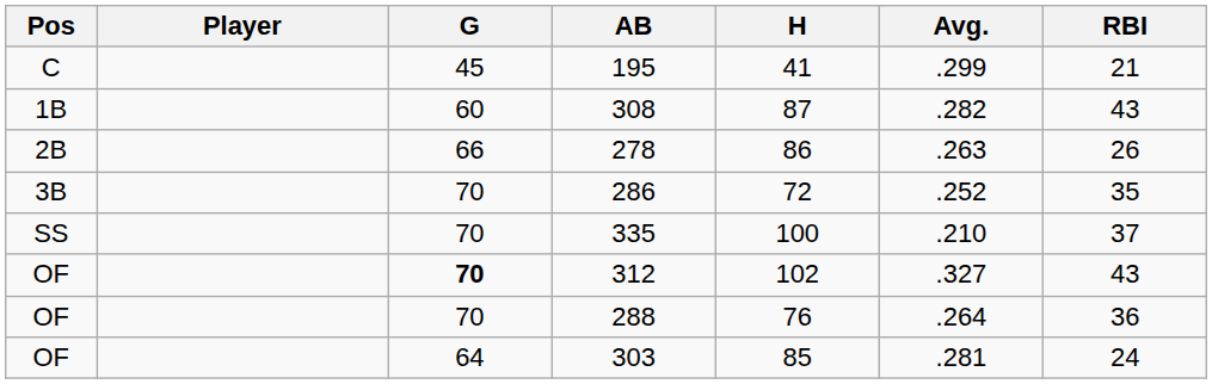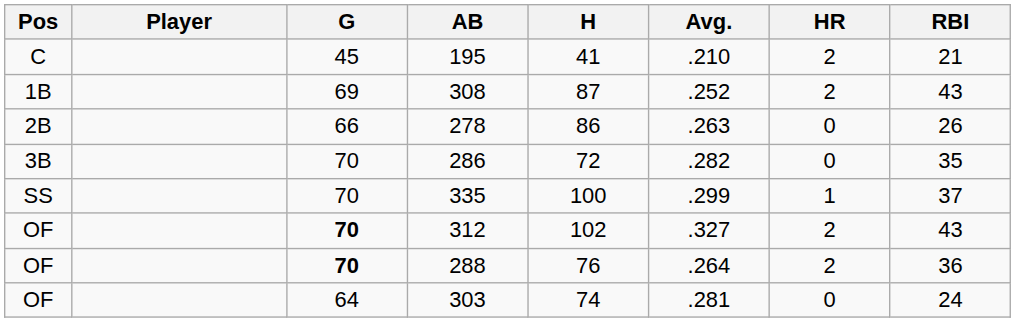 <table class="wikitable sortable">
 <tr>
 <th bgcolor="#DDDDFF" width="5%">Pos</th>
 <th bgcolor="#DDDDFF" width="16%">Player</th>
 <th bgcolor="#DDDDFF" width="9%">G</th>
 <th bgcolor="#DDDDFF" width="9%">AB</th>
 <th bgcolor="#DDDDFF" width="9%">H</th>
 <th bgcolor="#DDDDFF" width="9%">Avg.</th>
+<th bgcolor="#DDDDFF" width="9%">HR</th>
 <th bgcolor="#DDDDFF" width="9%">RBI</th>
 </tr>
 <tr align="center">
 <td>C</td>
 <td></td>
 <td>45</td>
 <td>195</td>
 <td>41</td>
-<td>.299</td>
+<td>.210</td>
+<td>2</td>
 <td>21</td>
 </tr>
 <tr align="center">
 <td>1B</td>
 <td></td>
-<td>60</td>
+<td>69</td>
 <td>308</td>
 <td>87</td>
-<td>.282</td>
+<td>.252</td>
+<td>2</td>
 <td>43</td>
 </tr>
 <tr align="center">
 <td>2B</td>
 <td></td>
 <td>66</td>
 <td>278</td>
 <td>86</td>
 <td>.263</td>
+<td>0</td>
 <td>26</td>
 </tr>
 <tr align="center">
 <td>3B</td>
 <td></td>
 <td>70</td>
 <td>286</td>
 <td>72</td>
-<td>.252</td>
+<td>.282</td>
+<td>0</td>
 <td>35</td>
 </tr>
 <tr align="center">
 <td>SS</td>
 <td></td>
 <td>70</td>
 <td>335</td>
 <td>100</td>
-<td>.210</td>
+<td>.299</td>
+<td>1</td>
 <td>37</td>
 </tr>
 <tr align="center">
 <td>OF</td>
 <td></td>
 <td><strong>70</strong></td>
 <td>312</td>
 <td>102</td>
 <td>.327</td>
+<td>2</td>
 <td>43</td>
 </tr>
 <tr align="center">
 <td>OF</td>
 <td></td>
-<td>70</td>
+<td><strong>70</strong></td>
 <td>288</td>
 <td>76</td>
 <td>.264</td>
+<td>2</td>
 <td>36</td>
 </tr>
 <tr align="center">
 <td>OF</td>
 <td></td>
 <td>64</td>
 <td>303</td>
-<td>85</td>
+<td>74</td>
 <td>.281</td>
+<td>0</td>
 <td>24</td>
 </tr>
 </table>
